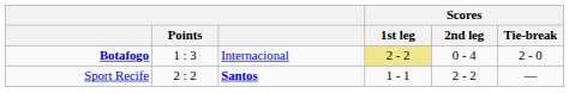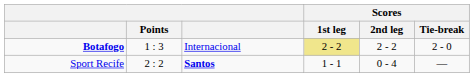 <table class="wikitable" style="text-align:center;">
 <tr>
 <th colspan=3></th>
 <th colspan=3>Scores</th>
 </tr>
 <tr>
 <th width="175"></th>
 <th width="75">Points</th>
 <th width="175"></th>
 <th width="75">1st leg</th>
 <th width="75">2nd leg</th>
 <th width="75">Tie-break</th>
 </tr>
 <tr>
 <td align=right><strong><a href='#'>Botafogo</a></strong></td>
 <td>1 : 3</td>
 <td align=left><a href='#'>Internacional</a></td>
 <td style="background: khaki;">2 - 2</td>
-<td>0 - 4</td>
+<td>2 - 2</td>
 <td>2 - 0</td>
 </tr>
 <tr>
 <td align=right><a href='#'>Sport Recife</a></td>
 <td>2 : 2</td>
 <td align=left><strong><a href='#'>Santos</a></strong></td>
 <td>1 - 1</td>
-<td>2 - 2</td>
+<td>0 - 4</td>
 <td>—</td>
 </tr>
 </table>
